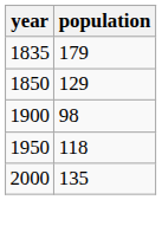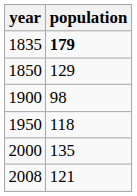 <table class="wikitable">
 <tr>
 <th>year</th>
 <th>population</th>
 </tr>
 <tr>
 <td>1835</td>
-<td>179</td>
+<td><strong>179</strong></td>
 </tr>
 <tr>
 <td>1850</td>
 <td>129</td>
 </tr>
 <tr>
 <td>1900</td>
 <td>98</td>
 </tr>
 <tr>
 <td>1950</td>
 <td>118</td>
 </tr>
 <tr>
 <td>2000</td>
 <td>135</td>
 </tr>
+<tr>
+<td>2008</td>
+<td>121</td>
+</tr>
 </table>
